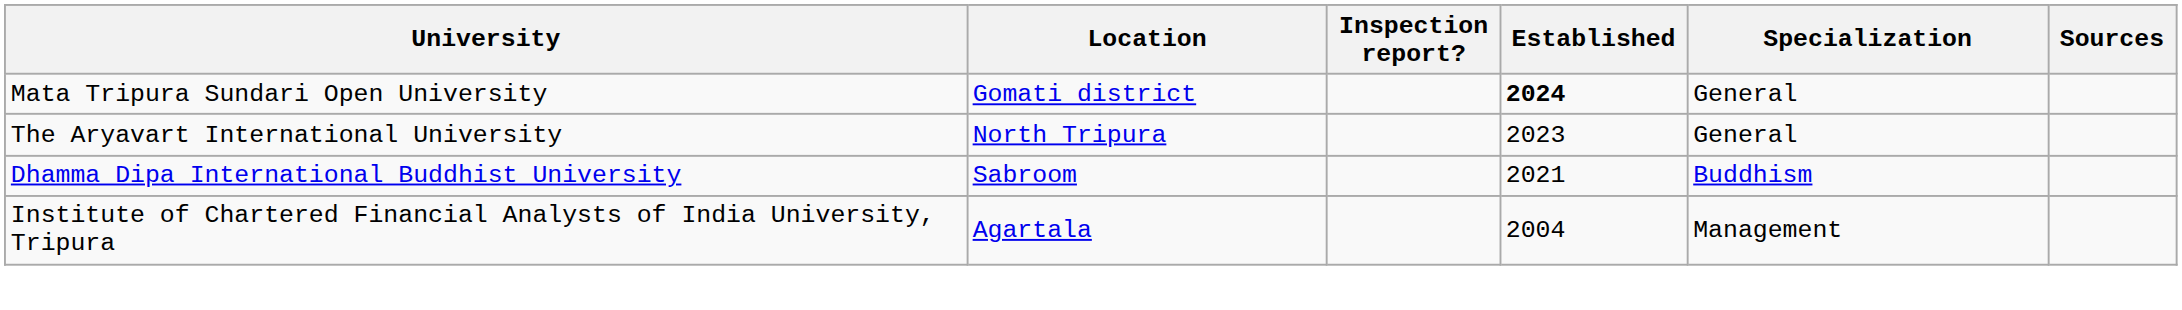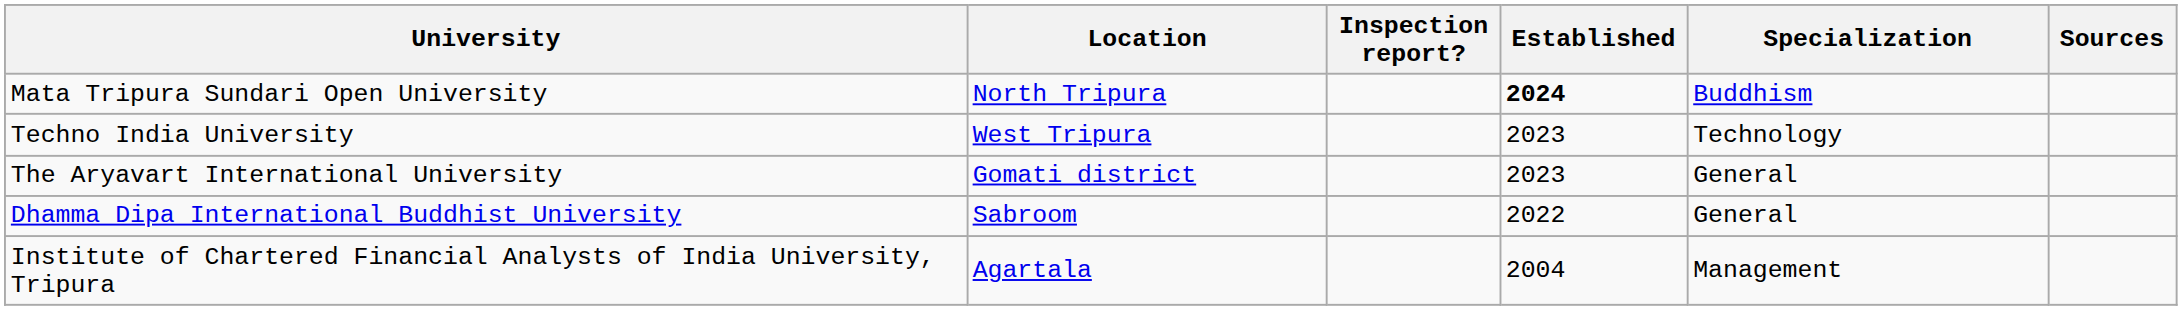 <table class="wikitable sortable collapsible plainrowheaders" border="1" style="text-align:left; width:90%">
 <tr>
 <th scope="col" style="width: 40%;">University</th>
 <th scope="col" style="width: 15%;">Location</th>
 <th scope="col" style="width: 5%;">Inspection report?</th>
 <th scope="col" style="width: 5%;">Established</th>
 <th scope="col" style="width: 15%;">Specialization</th>
 <th scope="col" style="width: 5%;" class="unsortable">Sources</th>
 </tr>
 <tr>
 <td>Mata Tripura Sundari Open University</td>
-<td><a href='#'>Gomati district</a></td>
+<td><a href='#'>North Tripura</a></td>
 <td></td>
 <td><strong>2024</strong></td>
-<td>General</td>
+<td><a href='#'>Buddhism</a></td>
+<td></td>
+</tr>
+<tr>
+<td>Techno India University</td>
+<td><a href='#'>West Tripura</a></td>
+<td></td>
+<td>2023</td>
+<td>Technology</td>
 <td></td>
 </tr>
 <tr>
 <td>The Aryavart International University</td>
-<td><a href='#'>North Tripura</a></td>
+<td><a href='#'>Gomati district</a></td>
 <td></td>
 <td>2023</td>
 <td>General</td>
 <td></td>
 </tr>
 <tr>
 <td><a href='#'>Dhamma Dipa International Buddhist University</a></td>
 <td><a href='#'>Sabroom</a></td>
 <td></td>
-<td>2021</td>
-<td><a href='#'>Buddhism</a></td>
+<td>2022</td>
+<td>General</td>
 <td></td>
 </tr>
 <tr>
 <td>Institute of Chartered Financial Analysts of India University, Tripura</td>
 <td><a href='#'>Agartala</a></td>
 <td></td>
 <td>2004</td>
 <td>Management</td>
 <td></td>
 </tr>
 </table>
